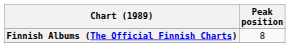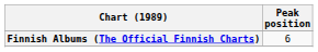 <table class="wikitable sortable plainrowheaders">
 <tr>
 <th scope="col">Chart (1989)</th>
 <th scope="col">Peak<br>position</th>
 </tr>
 <tr>
 </tr>
 <tr>
 </tr>
 <tr>
 </tr>
 <tr>
 <th scope="row">Finnish Albums (<a href='#'>The Official Finnish Charts</a>)</th>
-<td align="center">8</td>
+<td align="center">6</td>
 </tr>
 <tr>
 </tr>
 <tr>
 </tr>
 <tr>
 </tr>
 <tr>
 </tr>
 <tr>
 </tr>
 </table>
